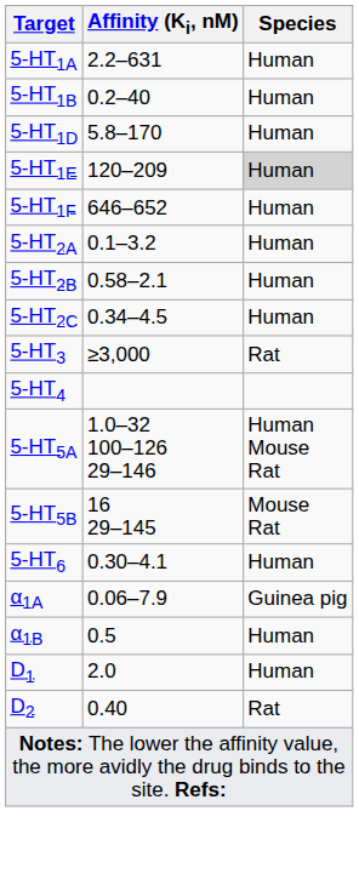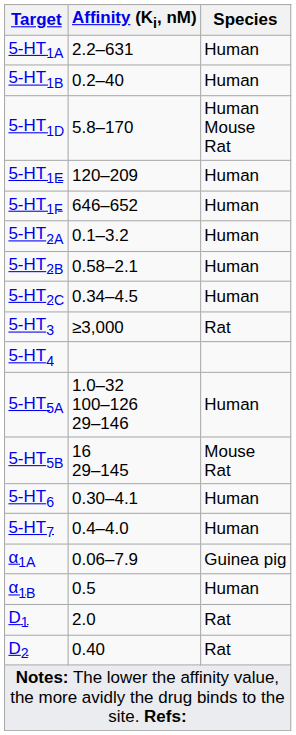 <table class="wikitable">
 <tr>
 <th><a href='#'>Target</a></th>
 <th><a href='#'>Affinity</a> (K<sub>i</sub>, nM)</th>
 <th>Species</th>
 </tr>
 <tr>
 <td><a href='#'>5-HT<sub>1A</sub></a></td>
 <td>2.2–631</td>
 <td>Human</td>
 </tr>
 <tr>
 <td><a href='#'>5-HT<sub>1B</sub></a></td>
 <td>0.2–40</td>
 <td>Human</td>
 </tr>
 <tr>
 <td><a href='#'>5-HT<sub>1D</sub></a></td>
 <td>5.8–170</td>
-<td>Human</td>
+<td>Human<br>Mouse<br>Rat</td>
 </tr>
 <tr>
 <td><a href='#'>5-HT<sub>1E</sub></a></td>
 <td>120–209</td>
-<td style="background: lightgrey;">Human</td>
+<td>Human</td>
 </tr>
 <tr>
 <td><a href='#'>5-HT<sub>1F</sub></a></td>
 <td>646–652</td>
 <td>Human</td>
 </tr>
 <tr>
 <td><a href='#'>5-HT<sub>2A</sub></a></td>
 <td>0.1–3.2</td>
 <td>Human</td>
 </tr>
 <tr>
 <td><a href='#'>5-HT<sub>2B</sub></a></td>
 <td>0.58–2.1</td>
 <td>Human</td>
 </tr>
 <tr>
 <td><a href='#'>5-HT<sub>2C</sub></a></td>
 <td>0.34–4.5</td>
 <td>Human</td>
 </tr>
 <tr>
 <td><a href='#'>5-HT<sub>3</sub></a></td>
 <td>≥3,000</td>
 <td>Rat</td>
 </tr>
 <tr>
 <td><a href='#'>5-HT<sub>4</sub></a></td>
 <td></td>
 <td></td>
 </tr>
 <tr>
 <td><a href='#'>5-HT<sub>5A</sub></a></td>
 <td>1.0–32<br>100–126<br>29–146</td>
-<td>Human<br>Mouse<br>Rat</td>
+<td>Human</td>
 </tr>
 <tr>
 <td><a href='#'>5-HT<sub>5B</sub></a></td>
 <td>16<br>29–145</td>
 <td>Mouse<br>Rat</td>
 </tr>
 <tr>
 <td><a href='#'>5-HT<sub>6</sub></a></td>
 <td>0.30–4.1</td>
+<td>Human</td>
+</tr>
+<tr>
+<td><a href='#'>5-HT<sub>7</sub></a></td>
+<td>0.4–4.0</td>
 <td>Human</td>
 </tr>
 <tr>
 <td><a href='#'>α<sub>1A</sub></a></td>
 <td>0.06–7.9</td>
 <td>Guinea pig</td>
 </tr>
 <tr>
 <td><a href='#'>α<sub>1B</sub></a></td>
 <td>0.5</td>
 <td>Human</td>
 </tr>
 <tr>
 <td><a href='#'>D<sub>1</sub></a></td>
 <td>2.0</td>
-<td>Human</td>
+<td>Rat</td>
 </tr>
 <tr>
 <td><a href='#'>D<sub>2</sub></a></td>
 <td>0.40</td>
 <td>Rat</td>
 </tr>
 <tr class="sortbottom">
 <td colspan="3" style="width: 1px; background-color:#eaecf0; text-align: center;"><strong>Notes:</strong> The lower the affinity value, the more avidly the drug binds to the site. <strong>Refs:</strong> </td>
 </tr>
 </table>
